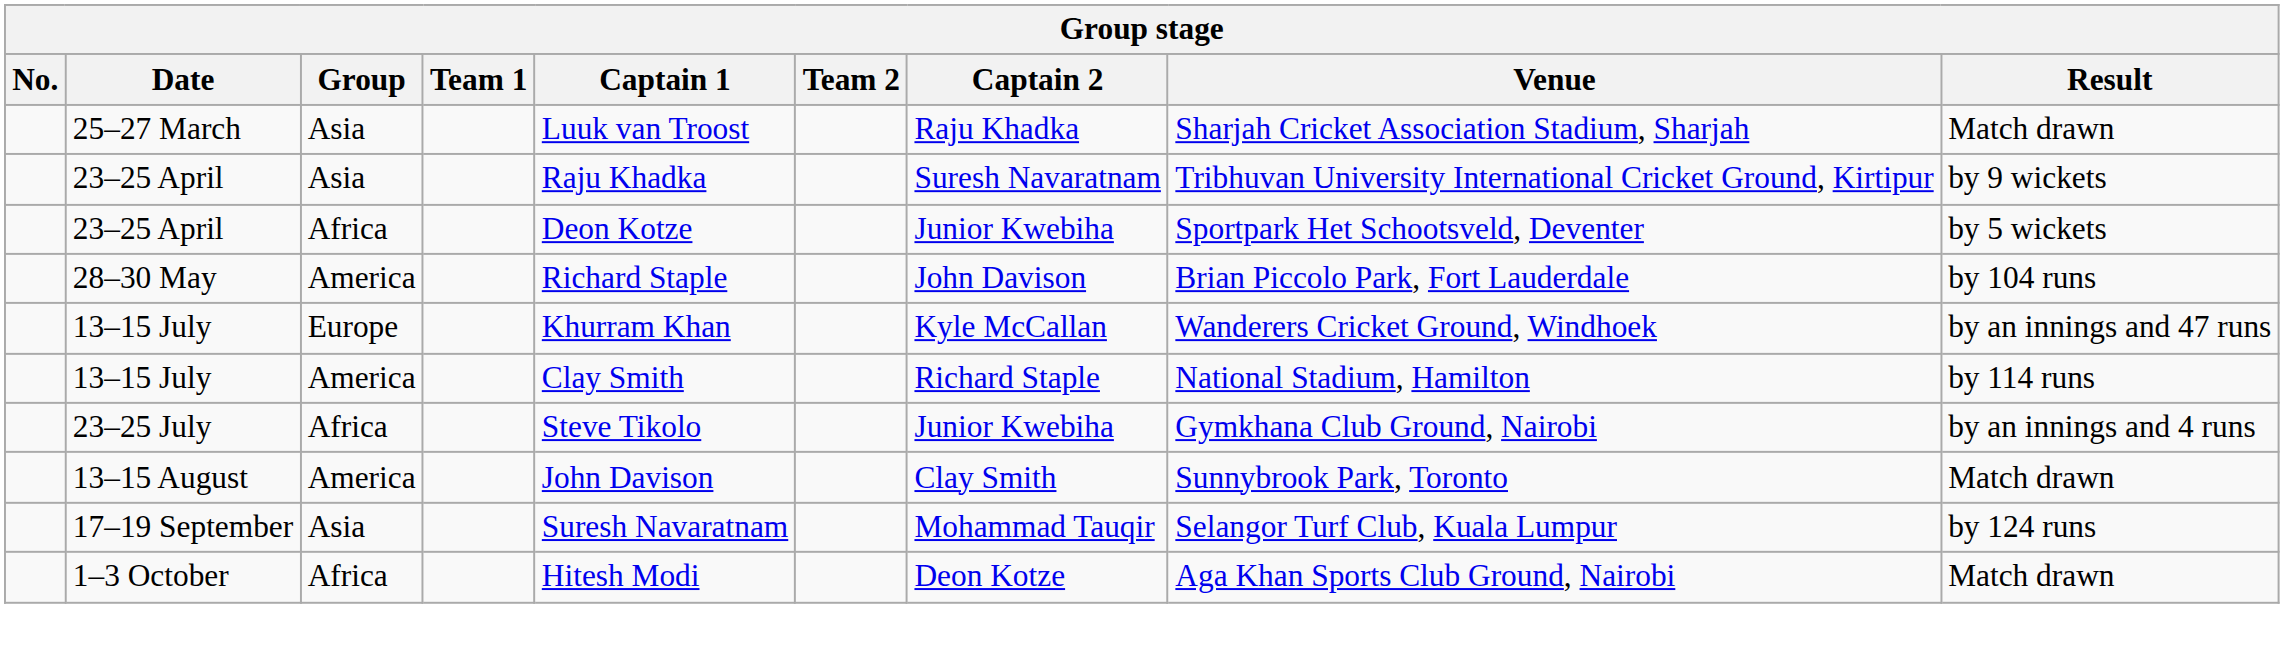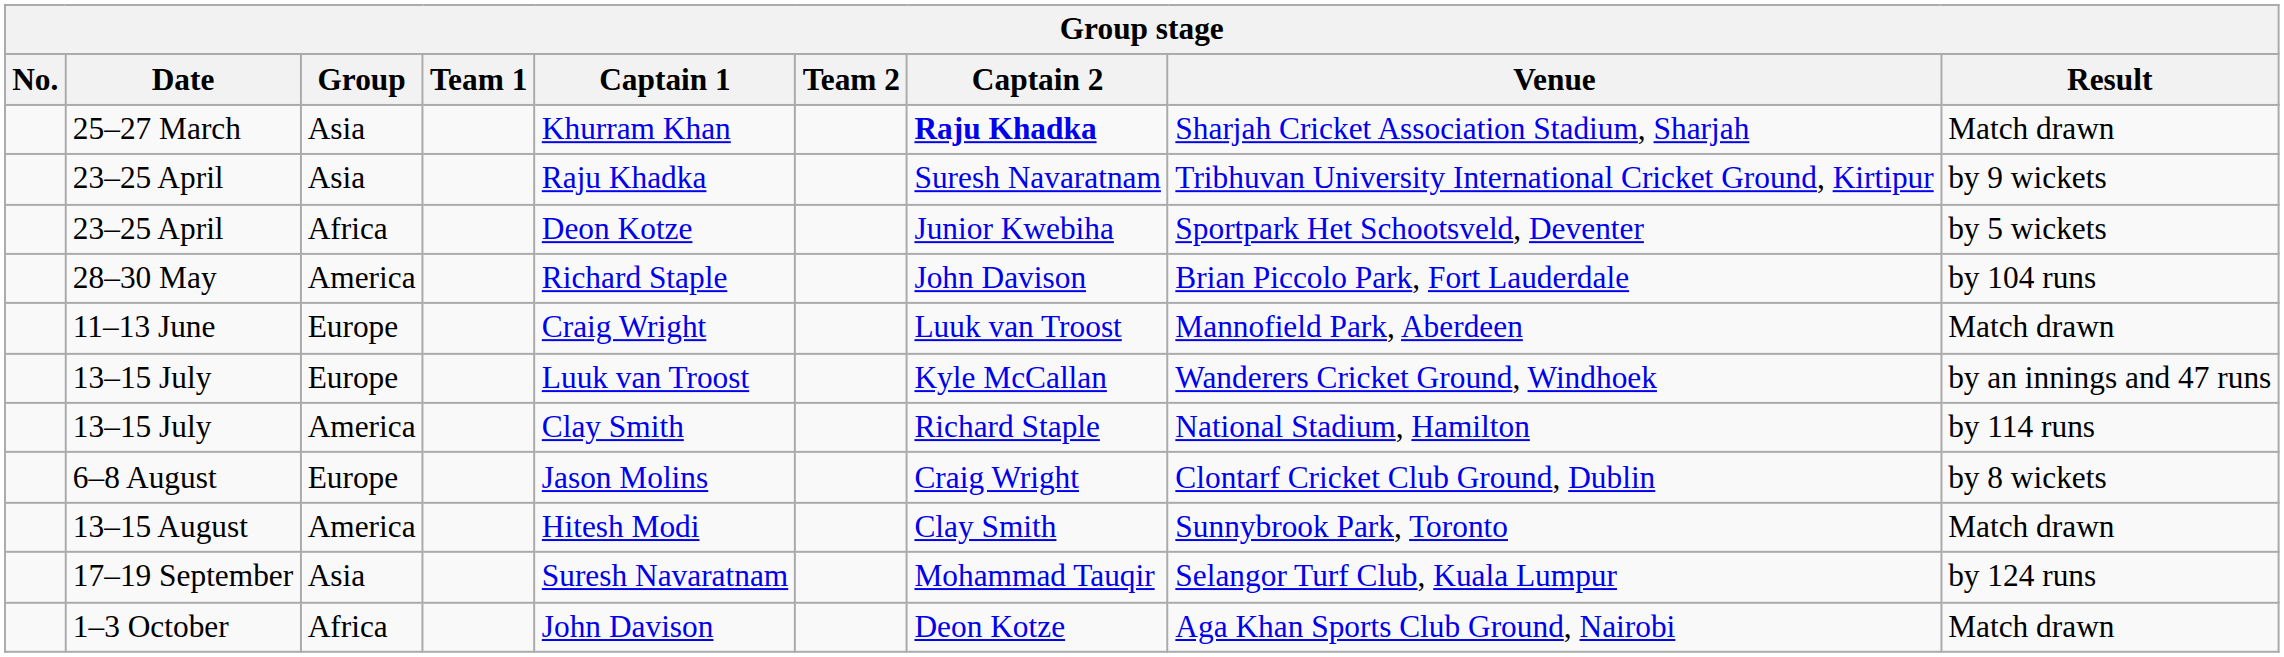 <table class="wikitable">
 <tr>
 <th colspan="9">Group stage</th>
 </tr>
 <tr>
 <th>No.</th>
 <th>Date</th>
 <th>Group</th>
 <th>Team 1</th>
 <th>Captain 1</th>
 <th>Team 2</th>
 <th>Captain 2</th>
 <th>Venue</th>
 <th>Result</th>
 </tr>
 <tr>
 <td></td>
 <td>25–27 March</td>
 <td>Asia</td>
 <td></td>
-<td><a href='#'>Luuk van Troost</a></td>
+<td><a href='#'>Khurram Khan</a></td>
 <td></td>
-<td><a href='#'>Raju Khadka</a></td>
+<td><strong><a href='#'>Raju Khadka</a></strong></td>
 <td><a href='#'>Sharjah Cricket Association Stadium</a>, <a href='#'>Sharjah</a></td>
 <td>Match drawn</td>
 </tr>
 <tr>
 <td></td>
 <td>23–25 April</td>
 <td>Asia</td>
 <td></td>
 <td><a href='#'>Raju Khadka</a></td>
 <td></td>
 <td><a href='#'>Suresh Navaratnam</a></td>
 <td><a href='#'>Tribhuvan University International Cricket Ground</a>, <a href='#'>Kirtipur</a></td>
 <td> by 9 wickets</td>
 </tr>
 <tr>
 <td></td>
 <td>23–25 April</td>
 <td>Africa</td>
 <td></td>
 <td><a href='#'>Deon Kotze</a></td>
 <td></td>
 <td><a href='#'>Junior Kwebiha</a></td>
 <td><a href='#'>Sportpark Het Schootsveld</a>, <a href='#'>Deventer</a></td>
 <td> by 5 wickets</td>
 </tr>
 <tr>
 <td></td>
 <td>28–30 May</td>
 <td>America</td>
 <td></td>
 <td><a href='#'>Richard Staple</a></td>
 <td></td>
 <td><a href='#'>John Davison</a></td>
 <td><a href='#'>Brian Piccolo Park</a>, <a href='#'>Fort Lauderdale</a></td>
 <td> by 104 runs</td>
 </tr>
 <tr>
 <td></td>
+<td>11–13 June</td>
+<td>Europe</td>
+<td></td>
+<td><a href='#'>Craig Wright</a></td>
+<td></td>
+<td><a href='#'>Luuk van Troost</a></td>
+<td><a href='#'>Mannofield Park</a>, <a href='#'>Aberdeen</a></td>
+<td>Match drawn</td>
+</tr>
+<tr>
+<td></td>
 <td>13–15 July</td>
 <td>Europe</td>
 <td></td>
-<td><a href='#'>Khurram Khan</a></td>
+<td><a href='#'>Luuk van Troost</a></td>
 <td></td>
 <td><a href='#'>Kyle McCallan</a></td>
 <td><a href='#'>Wanderers Cricket Ground</a>, <a href='#'>Windhoek</a></td>
 <td> by an innings and 47 runs</td>
 </tr>
 <tr>
 <td></td>
 <td>13–15 July</td>
 <td>America</td>
 <td></td>
 <td><a href='#'>Clay Smith</a></td>
 <td></td>
 <td><a href='#'>Richard Staple</a></td>
 <td><a href='#'>National Stadium</a>, <a href='#'>Hamilton</a></td>
 <td> by 114 runs</td>
 </tr>
 <tr>
 <td></td>
-<td>23–25 July</td>
-<td>Africa</td>
+<td>6–8 August</td>
+<td>Europe</td>
 <td></td>
-<td><a href='#'>Steve Tikolo</a></td>
+<td><a href='#'>Jason Molins</a></td>
 <td></td>
-<td><a href='#'>Junior Kwebiha</a></td>
-<td><a href='#'>Gymkhana Club Ground</a>, <a href='#'>Nairobi</a></td>
-<td> by an innings and 4 runs</td>
+<td><a href='#'>Craig Wright</a></td>
+<td><a href='#'>Clontarf Cricket Club Ground</a>, <a href='#'>Dublin</a></td>
+<td> by 8 wickets</td>
 </tr>
 <tr>
 <td></td>
 <td>13–15 August</td>
 <td>America</td>
 <td></td>
-<td><a href='#'>John Davison</a></td>
+<td><a href='#'>Hitesh Modi</a></td>
 <td></td>
 <td><a href='#'>Clay Smith</a></td>
 <td><a href='#'>Sunnybrook Park</a>, <a href='#'>Toronto</a></td>
 <td>Match drawn</td>
 </tr>
 <tr>
 <td></td>
 <td>17–19 September</td>
 <td>Asia</td>
 <td></td>
 <td><a href='#'>Suresh Navaratnam</a></td>
 <td></td>
 <td><a href='#'>Mohammad Tauqir</a></td>
 <td><a href='#'>Selangor Turf Club</a>, <a href='#'>Kuala Lumpur</a></td>
 <td> by 124 runs</td>
 </tr>
 <tr>
 <td></td>
 <td>1–3 October</td>
 <td>Africa</td>
 <td></td>
-<td><a href='#'>Hitesh Modi</a></td>
+<td><a href='#'>John Davison</a></td>
 <td></td>
 <td><a href='#'>Deon Kotze</a></td>
 <td><a href='#'>Aga Khan Sports Club Ground</a>, <a href='#'>Nairobi</a></td>
 <td>Match drawn</td>
 </tr>
 </table>
